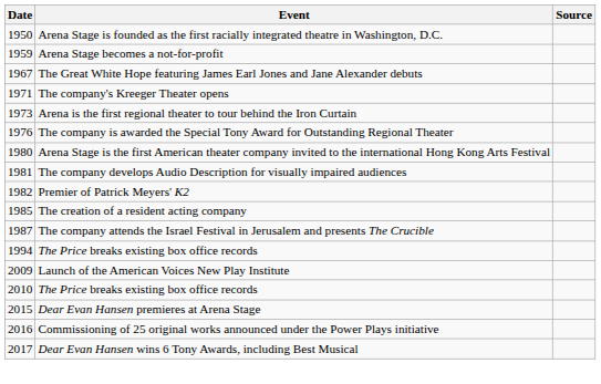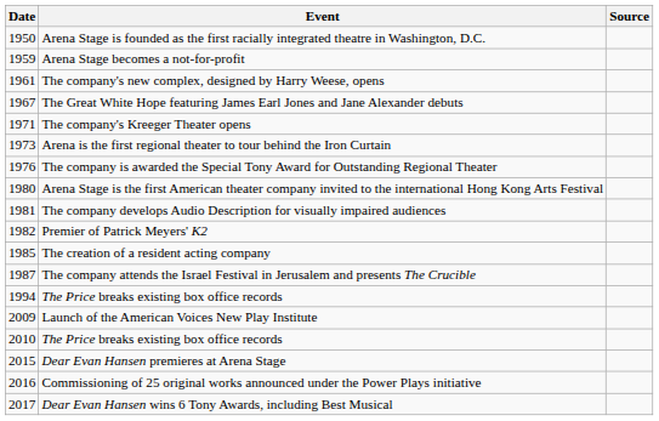 <table class="wikitable">
 <tr>
 <th>Date</th>
 <th>Event</th>
 <th>Source</th>
 </tr>
 <tr>
 <td>1950</td>
 <td>Arena Stage is founded as the first racially integrated theatre in Washington, D.C.</td>
 <td></td>
 </tr>
 <tr>
 <td>1959</td>
 <td>Arena Stage becomes a not-for-profit</td>
+<td></td>
+</tr>
+<tr>
+<td>1961</td>
+<td>The company's new complex, designed by Harry Weese, opens</td>
 <td></td>
 </tr>
 <tr>
 <td>1967</td>
 <td>The Great White Hope featuring James Earl Jones and Jane Alexander debuts</td>
 <td></td>
 </tr>
 <tr>
 <td>1971</td>
 <td>The company's Kreeger Theater opens</td>
 <td></td>
 </tr>
 <tr>
 <td>1973</td>
 <td>Arena is the first regional theater to tour behind the Iron Curtain</td>
 <td></td>
 </tr>
 <tr>
 <td>1976</td>
 <td>The company is awarded the Special Tony Award for Outstanding Regional Theater</td>
 <td></td>
 </tr>
 <tr>
 <td>1980</td>
 <td>Arena Stage is the first American theater company invited to the international Hong Kong Arts Festival</td>
 <td></td>
 </tr>
 <tr>
 <td>1981</td>
 <td>The company develops Audio Description for visually impaired audiences</td>
 <td></td>
 </tr>
 <tr>
 <td>1982</td>
 <td>Premier of Patrick Meyers' <em>K2</em></td>
 <td></td>
 </tr>
 <tr>
 <td>1985</td>
 <td>The creation of a resident acting company</td>
 <td></td>
 </tr>
 <tr>
 <td>1987</td>
 <td>The company attends the Israel Festival in Jerusalem and presents <em>The Crucible</em></td>
 <td></td>
 </tr>
 <tr>
 <td>1994</td>
 <td><em>The Price</em> breaks existing box office records</td>
 <td></td>
 </tr>
 <tr>
 <td>2009</td>
 <td>Launch of the American Voices New Play Institute</td>
 <td></td>
 </tr>
 <tr>
 <td>2010</td>
 <td><em>The Price</em> breaks existing box office records</td>
 <td></td>
 </tr>
 <tr>
 <td>2015</td>
 <td><em>Dear Evan Hansen</em> premieres at Arena Stage</td>
 <td></td>
 </tr>
 <tr>
 <td>2016</td>
 <td>Commissioning of 25 original works announced under the Power Plays initiative</td>
 <td></td>
 </tr>
 <tr>
 <td>2017</td>
 <td><em>Dear Evan Hansen</em> wins 6 Tony Awards, including Best Musical</td>
 <td></td>
 </tr>
 </table>
